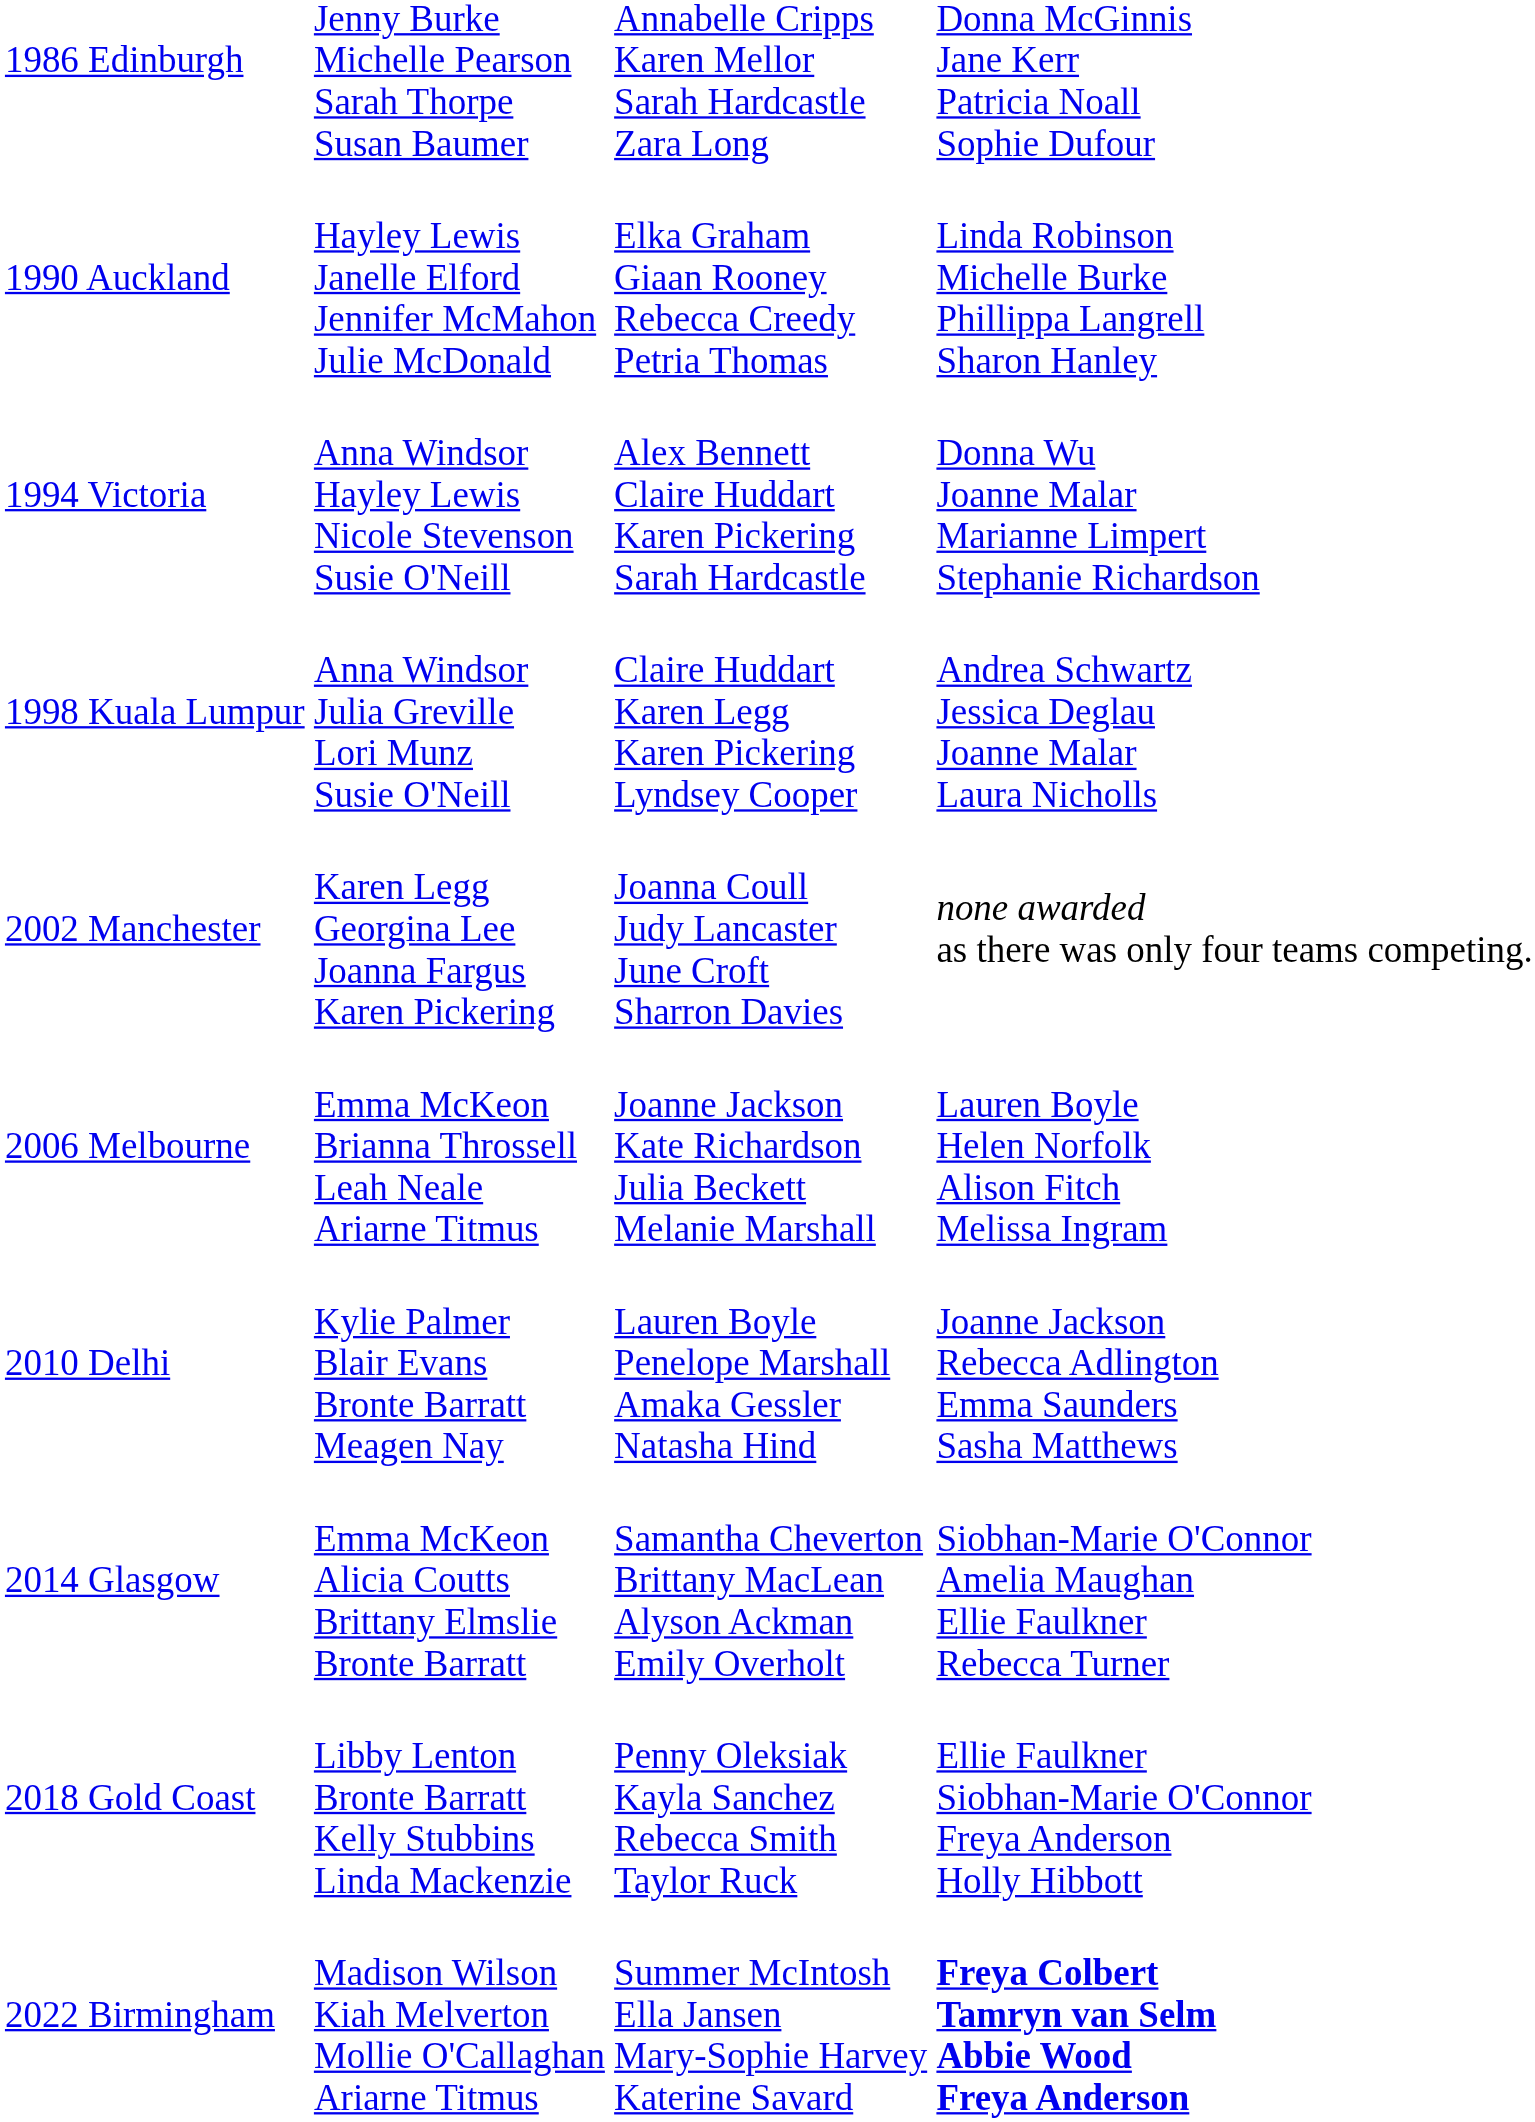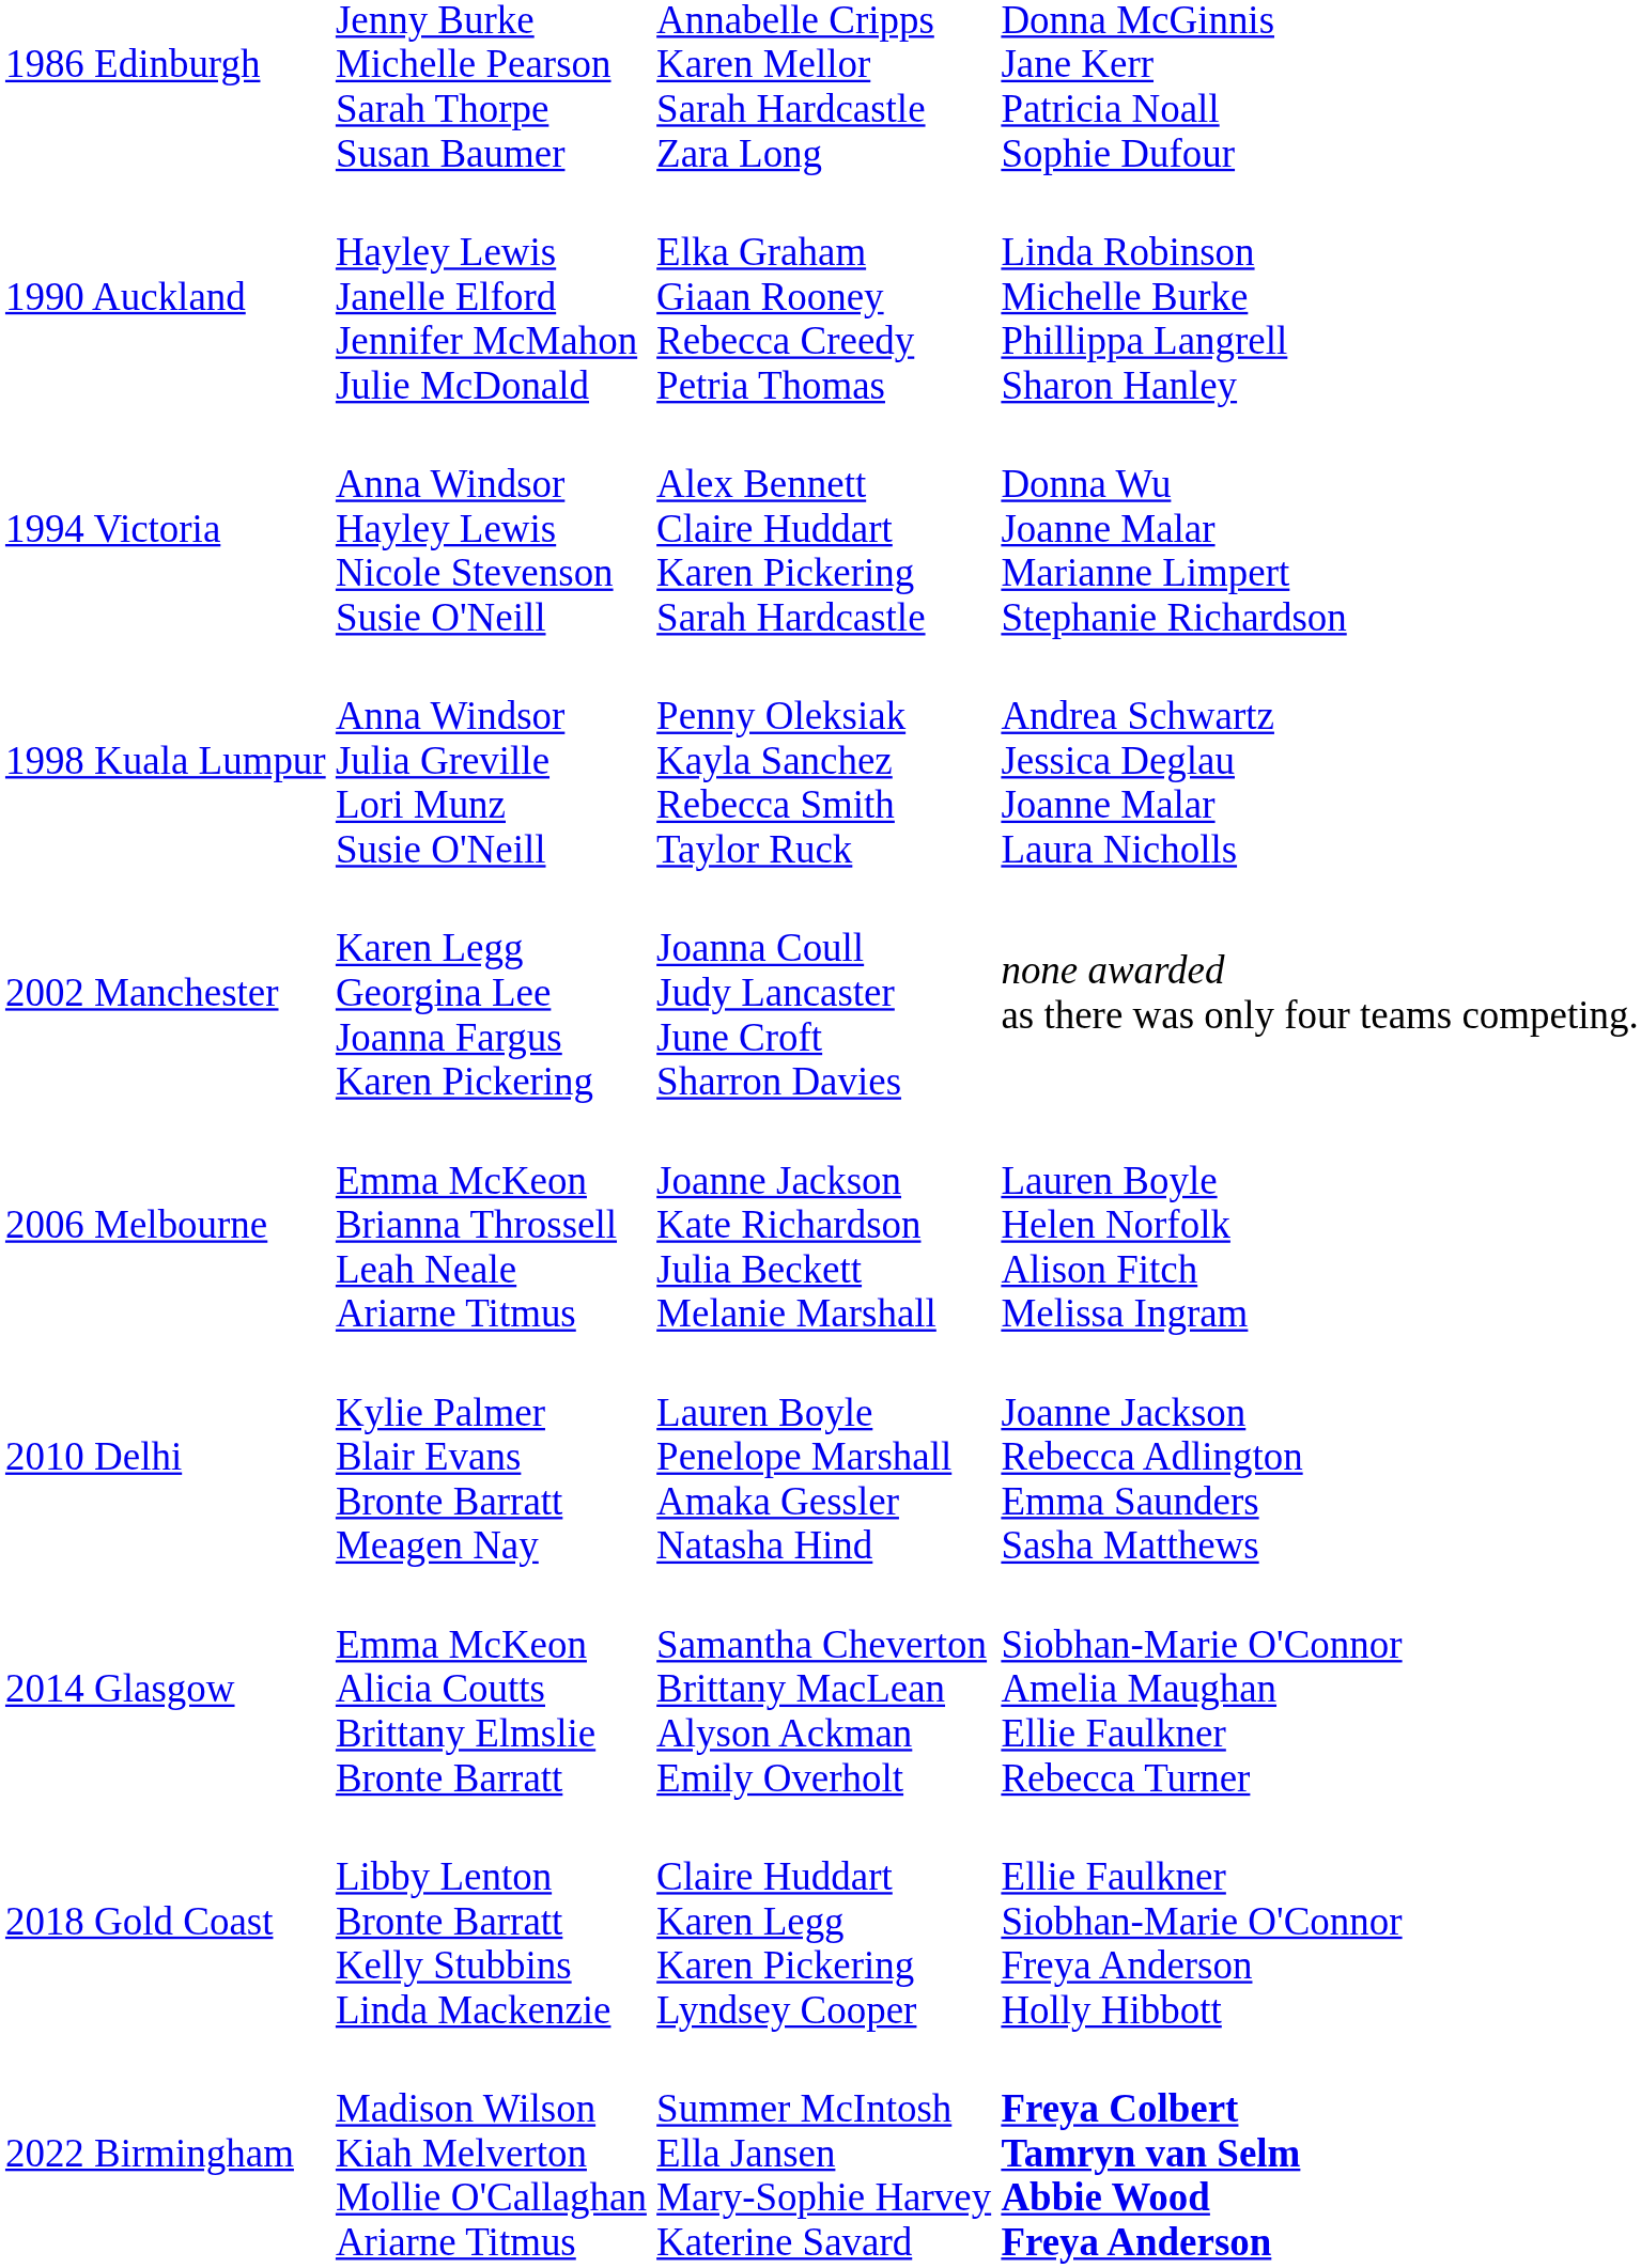 <table>
 <tr>
 <td><a href='#'>1986 Edinburgh</a><br></td>
 <td valign=top><br><a href='#'>Jenny Burke</a><br><a href='#'>Michelle Pearson</a><br><a href='#'>Sarah Thorpe</a><br><a href='#'>Susan Baumer</a></td>
 <td valign=top><br><a href='#'>Annabelle Cripps</a><br><a href='#'>Karen Mellor</a><br><a href='#'>Sarah Hardcastle</a><br><a href='#'>Zara Long</a></td>
 <td valign=top><br><a href='#'>Donna McGinnis</a><br><a href='#'>Jane Kerr</a><br><a href='#'>Patricia Noall</a><br><a href='#'>Sophie Dufour</a></td>
 </tr>
 <tr>
 <td><a href='#'>1990 Auckland</a><br></td>
 <td valign=top><br><a href='#'>Hayley Lewis</a><br><a href='#'>Janelle Elford</a><br><a href='#'>Jennifer McMahon</a><br><a href='#'>Julie McDonald</a></td>
 <td valign=top><br><a href='#'>Elka Graham</a> <br><a href='#'>Giaan Rooney</a><br><a href='#'>Rebecca Creedy</a><br><a href='#'>Petria Thomas</a></td>
 <td valign=top><br><a href='#'>Linda Robinson</a><br><a href='#'>Michelle Burke</a><br><a href='#'>Phillippa Langrell</a><br><a href='#'>Sharon Hanley</a></td>
 </tr>
 <tr>
 <td><a href='#'>1994 Victoria</a><br></td>
 <td valign=top><br><a href='#'>Anna Windsor</a><br><a href='#'>Hayley Lewis</a><br><a href='#'>Nicole Stevenson</a><br><a href='#'>Susie O'Neill</a></td>
 <td valign=top><br><a href='#'>Alex Bennett</a> <br><a href='#'>Claire Huddart</a><br><a href='#'>Karen Pickering</a><br><a href='#'>Sarah Hardcastle</a></td>
 <td valign=top><br><a href='#'>Donna Wu</a><br><a href='#'>Joanne Malar</a><br><a href='#'>Marianne Limpert</a><br><a href='#'>Stephanie Richardson</a></td>
 </tr>
 <tr>
 <td><a href='#'>1998 Kuala Lumpur</a><br></td>
 <td valign=top><br><a href='#'>Anna Windsor</a><br><a href='#'>Julia Greville</a><br><a href='#'>Lori Munz</a><br><a href='#'>Susie O'Neill</a></td>
-<td valign=top><br><a href='#'>Claire Huddart</a><br><a href='#'>Karen Legg</a><br><a href='#'>Karen Pickering</a><br><a href='#'>Lyndsey Cooper</a></td>
+<td valign=top><br><a href='#'>Penny Oleksiak</a><br><a href='#'>Kayla Sanchez</a><br><a href='#'>Rebecca Smith</a><br><a href='#'>Taylor Ruck</a></td>
 <td valign=top><br><a href='#'>Andrea Schwartz</a><br><a href='#'>Jessica Deglau</a><br><a href='#'>Joanne Malar</a><br><a href='#'>Laura Nicholls</a></td>
 </tr>
 <tr>
 <td><a href='#'>2002 Manchester</a><br></td>
 <td valign=top><br><a href='#'>Karen Legg</a><br><a href='#'>Georgina Lee</a><br><a href='#'>Joanna Fargus</a><br><a href='#'>Karen Pickering</a></td>
 <td valign=top><br><a href='#'>Joanna Coull</a><br><a href='#'>Judy Lancaster</a><br><a href='#'>June Croft</a><br><a href='#'>Sharron Davies</a></td>
 <td colspan=2><em>none awarded</em><br><span>as there was only four teams competing.</span></td>
 </tr>
 <tr>
 <td><a href='#'>2006 Melbourne</a><br></td>
 <td valign=top><br><a href='#'>Emma McKeon</a><br><a href='#'>Brianna Throssell</a><br><a href='#'>Leah Neale</a><br><a href='#'>Ariarne Titmus</a></td>
 <td valign=top><br><a href='#'>Joanne Jackson</a><br><a href='#'>Kate Richardson</a><br><a href='#'>Julia Beckett</a> <br><a href='#'>Melanie Marshall</a></td>
 <td valign=top><br><a href='#'>Lauren Boyle</a> <br><a href='#'>Helen Norfolk</a><br><a href='#'>Alison Fitch</a><br><a href='#'>Melissa Ingram</a></td>
 </tr>
 <tr>
 <td><a href='#'>2010 Delhi</a><br></td>
 <td valign=top><br><a href='#'>Kylie Palmer</a><br><a href='#'>Blair Evans</a><br><a href='#'>Bronte Barratt</a><br><a href='#'>Meagen Nay</a></td>
 <td valign=top><br><a href='#'>Lauren Boyle</a><br><a href='#'>Penelope Marshall</a><br><a href='#'>Amaka Gessler</a><br><a href='#'>Natasha Hind</a></td>
 <td valign=top><br><a href='#'>Joanne Jackson</a><br><a href='#'>Rebecca Adlington</a><br><a href='#'>Emma Saunders</a><br><a href='#'>Sasha Matthews</a></td>
 </tr>
 <tr>
 <td><a href='#'>2014 Glasgow</a><br></td>
 <td valign=top><br><a href='#'>Emma McKeon</a><br><a href='#'>Alicia Coutts</a><br><a href='#'>Brittany Elmslie</a><br><a href='#'>Bronte Barratt</a></td>
 <td valign=top><br><a href='#'>Samantha Cheverton</a><br><a href='#'>Brittany MacLean</a><br><a href='#'>Alyson Ackman</a><br><a href='#'>Emily Overholt</a></td>
 <td valign=top><br><a href='#'>Siobhan-Marie O'Connor</a><br><a href='#'>Amelia Maughan</a><br><a href='#'>Ellie Faulkner</a><br><a href='#'>Rebecca Turner</a></td>
 </tr>
 <tr>
 <td><a href='#'>2018 Gold Coast</a><br></td>
 <td valign=top><br><a href='#'>Libby Lenton</a> <br><a href='#'>Bronte Barratt</a><br><a href='#'>Kelly Stubbins</a> <br><a href='#'>Linda Mackenzie</a></td>
-<td valign=top><br><a href='#'>Penny Oleksiak</a><br><a href='#'>Kayla Sanchez</a><br><a href='#'>Rebecca Smith</a><br><a href='#'>Taylor Ruck</a></td>
+<td valign=top><br><a href='#'>Claire Huddart</a><br><a href='#'>Karen Legg</a><br><a href='#'>Karen Pickering</a><br><a href='#'>Lyndsey Cooper</a></td>
 <td valign=top><br><a href='#'>Ellie Faulkner</a><br><a href='#'>Siobhan-Marie O'Connor</a><br><a href='#'>Freya Anderson</a><br><a href='#'>Holly Hibbott</a></td>
 </tr>
 <tr>
 <td><a href='#'>2022 Birmingham</a><br></td>
 <td valign=top><br><a href='#'>Madison Wilson</a><br><a href='#'>Kiah Melverton</a><br><a href='#'>Mollie O'Callaghan</a><br><a href='#'>Ariarne Titmus</a></td>
 <td valign=top><br><a href='#'>Summer McIntosh</a><br><a href='#'>Ella Jansen</a><br><a href='#'>Mary-Sophie Harvey</a><br><a href='#'>Katerine Savard</a></td>
 <td valign=top><strong><br><a href='#'>Freya Colbert</a><br><a href='#'>Tamryn van Selm</a><br><a href='#'>Abbie Wood</a><br><a href='#'>Freya Anderson</a></strong></td>
 </tr>
 </table>
